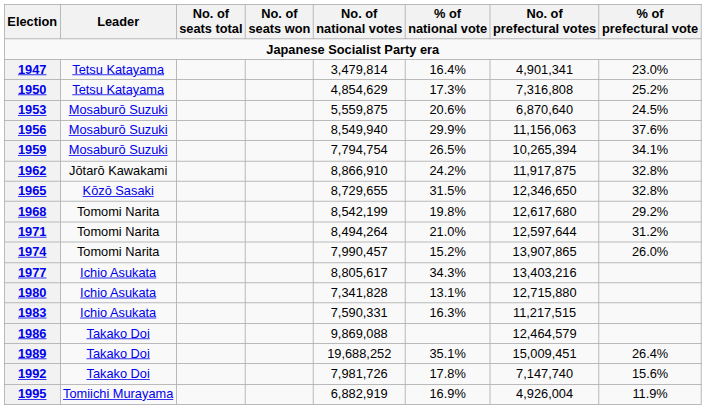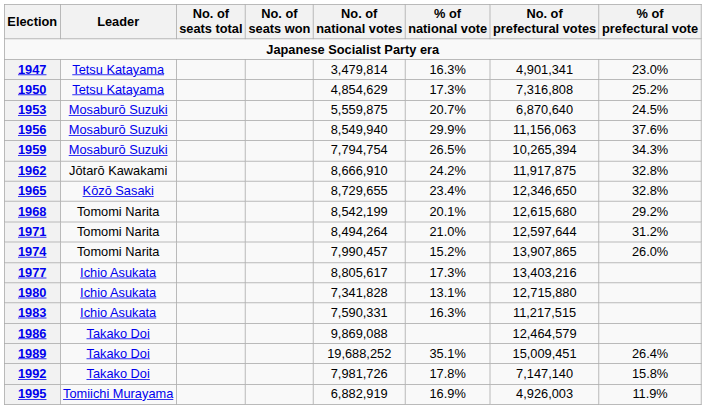 <table class="wikitable">
 <tr>
 <th>Election</th>
 <th>Leader</th>
 <th>No. of<br>seats total</th>
 <th>No. of<br>seats won</th>
 <th>No. of<br>national votes</th>
 <th>% of<br>national vote</th>
 <th>No. of<br>prefectural votes</th>
 <th>% of<br>prefectural vote</th>
 </tr>
 <tr>
 <td colspan=9 style="text-align:center;"><strong>Japanese Socialist Party era</strong></td>
 </tr>
 <tr style="text-align:center;">
 <th><a href='#'>1947</a></th>
 <td><a href='#'>Tetsu Katayama</a></td>
 <td></td>
 <td></td>
 <td>3,479,814</td>
-<td>16.4%</td>
+<td>16.3%</td>
 <td>4,901,341</td>
 <td>23.0%</td>
 </tr>
 <tr style="text-align:center;">
 <th><a href='#'>1950</a></th>
 <td><a href='#'>Tetsu Katayama</a></td>
 <td></td>
 <td></td>
 <td>4,854,629</td>
 <td>17.3%</td>
 <td>7,316,808</td>
 <td>25.2%</td>
 </tr>
 <tr style="text-align:center;">
 <th><a href='#'>1953</a></th>
 <td><a href='#'>Mosaburō Suzuki</a></td>
 <td></td>
 <td></td>
 <td>5,559,875</td>
-<td>20.6%</td>
+<td>20.7%</td>
 <td>6,870,640</td>
 <td>24.5%</td>
 </tr>
 <tr style="text-align:center;">
 <th><a href='#'>1956</a></th>
 <td><a href='#'>Mosaburō Suzuki</a></td>
 <td></td>
 <td></td>
 <td>8,549,940</td>
 <td>29.9%</td>
 <td>11,156,063</td>
 <td>37.6%</td>
 </tr>
 <tr style="text-align:center;">
 <th><a href='#'>1959</a></th>
 <td><a href='#'>Mosaburō Suzuki</a></td>
 <td></td>
 <td></td>
 <td>7,794,754</td>
 <td>26.5%</td>
 <td>10,265,394</td>
-<td>34.1%</td>
+<td>34.3%</td>
 </tr>
 <tr style="text-align:center;">
 <th><a href='#'>1962</a></th>
 <td>Jōtarō Kawakami</td>
 <td></td>
 <td></td>
-<td>8,866,910</td>
+<td>8,666,910</td>
 <td>24.2%</td>
 <td>11,917,875</td>
 <td>32.8%</td>
 </tr>
 <tr style="text-align:center;">
 <th><a href='#'>1965</a></th>
 <td><a href='#'>Kōzō Sasaki</a></td>
 <td></td>
 <td></td>
 <td>8,729,655</td>
-<td>31.5%</td>
+<td>23.4%</td>
 <td>12,346,650</td>
 <td>32.8%</td>
 </tr>
 <tr style="text-align:center;">
 <th><a href='#'>1968</a></th>
 <td>Tomomi Narita</td>
 <td></td>
 <td></td>
 <td>8,542,199</td>
-<td>19.8%</td>
-<td>12,617,680</td>
+<td>20.1%</td>
+<td>12,615,680</td>
 <td>29.2%</td>
 </tr>
 <tr style="text-align:center;">
 <th><a href='#'>1971</a></th>
 <td>Tomomi Narita</td>
 <td></td>
 <td></td>
 <td>8,494,264</td>
 <td>21.0%</td>
 <td>12,597,644</td>
 <td>31.2%</td>
 </tr>
 <tr style="text-align:center;">
 <th><a href='#'>1974</a></th>
 <td>Tomomi Narita</td>
 <td></td>
 <td></td>
 <td>7,990,457</td>
 <td>15.2%</td>
 <td>13,907,865</td>
 <td>26.0%</td>
 </tr>
 <tr style="text-align:center;">
 <th><a href='#'>1977</a></th>
 <td><a href='#'>Ichio Asukata</a></td>
 <td></td>
 <td></td>
 <td>8,805,617</td>
-<td>34.3%</td>
+<td>17.3%</td>
 <td>13,403,216</td>
 <td></td>
 </tr>
 <tr style="text-align:center;">
 <th><a href='#'>1980</a></th>
 <td><a href='#'>Ichio Asukata</a></td>
 <td></td>
 <td></td>
 <td>7,341,828</td>
 <td>13.1%</td>
 <td>12,715,880</td>
 <td></td>
 </tr>
 <tr style="text-align:center;">
 <th><a href='#'>1983</a></th>
 <td><a href='#'>Ichio Asukata</a></td>
 <td></td>
 <td></td>
 <td>7,590,331</td>
 <td>16.3%</td>
 <td>11,217,515</td>
 <td></td>
 </tr>
 <tr style="text-align:center;">
 <th><a href='#'>1986</a></th>
 <td><a href='#'>Takako Doi</a></td>
 <td></td>
 <td></td>
 <td>9,869,088</td>
 <td></td>
 <td>12,464,579</td>
 <td></td>
 </tr>
 <tr style="text-align:center;">
 <th><a href='#'>1989</a></th>
 <td><a href='#'>Takako Doi</a></td>
 <td></td>
 <td></td>
 <td>19,688,252</td>
 <td>35.1%</td>
 <td>15,009,451</td>
 <td>26.4%</td>
 </tr>
 <tr style="text-align:center;">
 <th><a href='#'>1992</a></th>
 <td><a href='#'>Takako Doi</a></td>
 <td></td>
 <td></td>
 <td>7,981,726</td>
 <td>17.8%</td>
-<td>7,147,740</td>
-<td>15.6%</td>
+<td>7,147,140</td>
+<td>15.8%</td>
 </tr>
 <tr style="text-align:center;">
 <th><a href='#'>1995</a></th>
 <td><a href='#'>Tomiichi Murayama</a></td>
 <td></td>
 <td></td>
 <td>6,882,919</td>
 <td>16.9%</td>
-<td>4,926,004</td>
+<td>4,926,003</td>
 <td>11.9%</td>
 </tr>
 </table>
